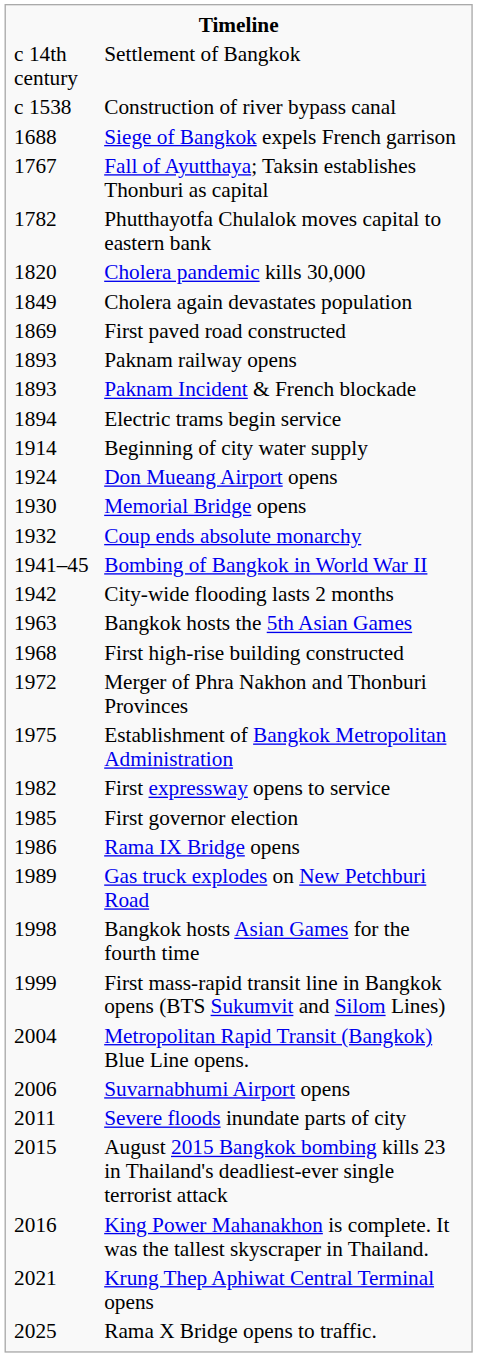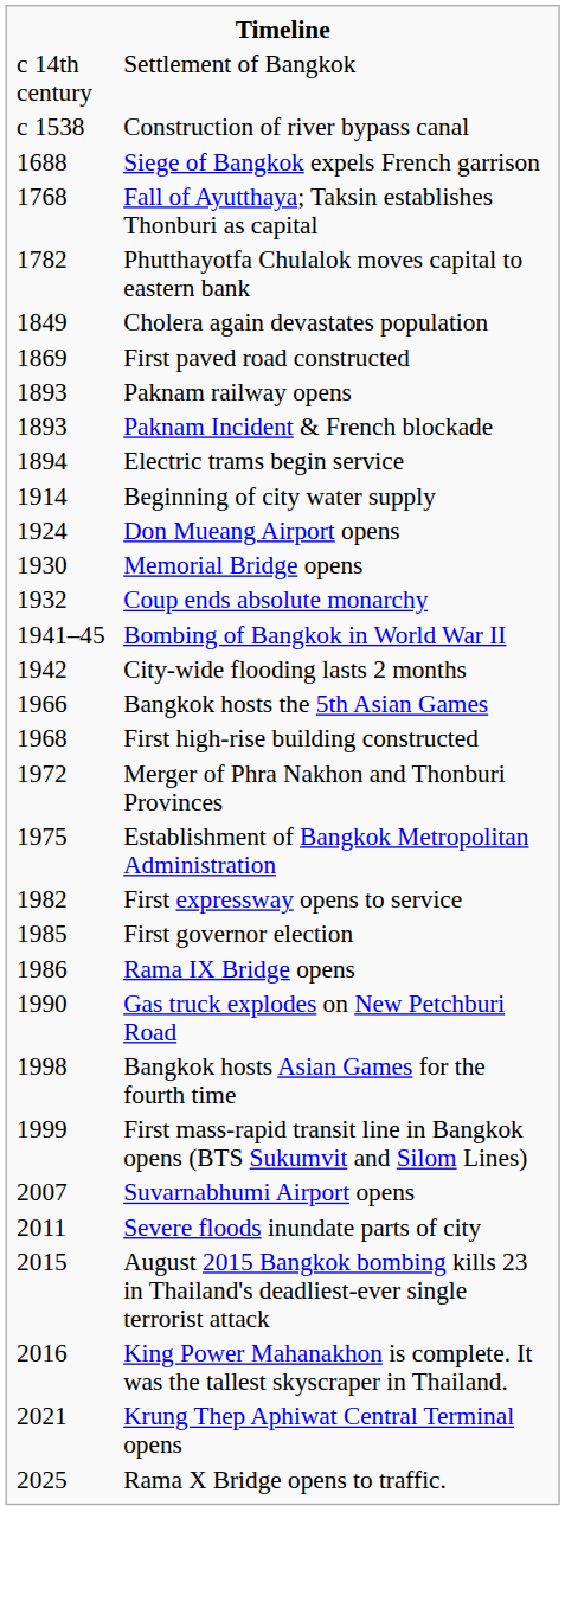 <table class="infobox" style="float: right; width:22em">
 <tr>
 <th colspan="2" style="text-align:center;">Timeline</th>
 </tr>
 <tr>
 <td>c 14th century</td>
 <td>Settlement of Bangkok</td>
 </tr>
 <tr>
 <td>c 1538</td>
 <td>Construction of river bypass canal</td>
 </tr>
 <tr>
 <td>1688</td>
 <td><a href='#'>Siege of Bangkok</a> expels French garrison</td>
 </tr>
 <tr>
-<td>1767</td>
+<td>1768</td>
 <td><a href='#'>Fall of Ayutthaya</a>; Taksin establishes Thonburi as capital</td>
 </tr>
 <tr>
 <td>1782</td>
 <td>Phutthayotfa Chulalok moves capital to eastern bank</td>
-</tr>
-<tr>
-<td>1820</td>
-<td><a href='#'>Cholera pandemic</a> kills 30,000</td>
 </tr>
 <tr>
 <td>1849</td>
 <td>Cholera again devastates population</td>
 </tr>
 <tr>
 <td>1869</td>
 <td>First paved road constructed</td>
 </tr>
 <tr>
 <td>1893</td>
 <td>Paknam railway opens</td>
 </tr>
 <tr>
 <td>1893</td>
 <td><a href='#'>Paknam Incident</a> & French blockade</td>
 </tr>
 <tr>
 <td>1894</td>
 <td>Electric trams begin service</td>
 </tr>
 <tr>
 <td>1914</td>
 <td>Beginning of city water supply</td>
 </tr>
 <tr>
 <td>1924</td>
 <td><a href='#'>Don Mueang Airport</a> opens</td>
 </tr>
 <tr>
 <td>1930</td>
 <td><a href='#'>Memorial Bridge</a> opens</td>
 </tr>
 <tr>
 <td>1932</td>
 <td><a href='#'>Coup ends absolute monarchy</a></td>
 </tr>
 <tr>
 <td>1941–45</td>
 <td><a href='#'>Bombing of Bangkok in World War II</a></td>
 </tr>
 <tr>
 <td>1942</td>
 <td>City-wide flooding lasts 2 months</td>
 </tr>
 <tr>
-<td>1963</td>
+<td>1966</td>
 <td>Bangkok hosts the <a href='#'>5th Asian Games</a></td>
 </tr>
 <tr>
 <td>1968</td>
 <td>First high-rise building constructed</td>
 </tr>
 <tr>
 <td>1972</td>
 <td>Merger of Phra Nakhon and Thonburi Provinces</td>
 </tr>
 <tr>
 <td>1975</td>
 <td>Establishment of <a href='#'>Bangkok Metropolitan Administration</a></td>
 </tr>
 <tr>
 <td>1982</td>
 <td>First <a href='#'>expressway</a> opens to service</td>
 </tr>
 <tr>
 <td>1985</td>
 <td>First governor election</td>
 </tr>
 <tr>
 <td>1986</td>
 <td><a href='#'>Rama IX Bridge</a> opens</td>
 </tr>
 <tr>
-<td>1989</td>
+<td>1990</td>
 <td><a href='#'>Gas truck explodes</a> on <a href='#'>New Petchburi Road</a></td>
 </tr>
 <tr>
 <td>1998</td>
 <td>Bangkok hosts <a href='#'>Asian Games</a> for the fourth time</td>
 </tr>
 <tr>
 <td>1999</td>
 <td>First mass-rapid transit line in Bangkok opens (BTS <a href='#'>Sukumvit</a> and <a href='#'>Silom</a> Lines)</td>
 </tr>
 <tr>
-<td>2004</td>
-<td><a href='#'>Metropolitan Rapid Transit (Bangkok)</a> Blue Line opens.</td>
-</tr>
-<tr>
-<td>2006</td>
+<td>2007</td>
 <td><a href='#'>Suvarnabhumi Airport</a> opens</td>
 </tr>
 <tr>
 <td>2011</td>
 <td><a href='#'>Severe floods</a> inundate parts of city</td>
 </tr>
 <tr>
 <td>2015</td>
 <td>August <a href='#'>2015 Bangkok bombing</a> kills 23 in Thailand's deadliest-ever single terrorist attack</td>
 </tr>
 <tr>
 <td>2016</td>
 <td><a href='#'>King Power Mahanakhon</a> is complete. It was the tallest skyscraper in Thailand.</td>
 </tr>
 <tr>
 <td>2021</td>
 <td><a href='#'>Krung Thep Aphiwat Central Terminal</a> opens</td>
 </tr>
 <tr>
 <td>2025</td>
 <td>Rama X Bridge opens to traffic.</td>
 </tr>
 </table>
